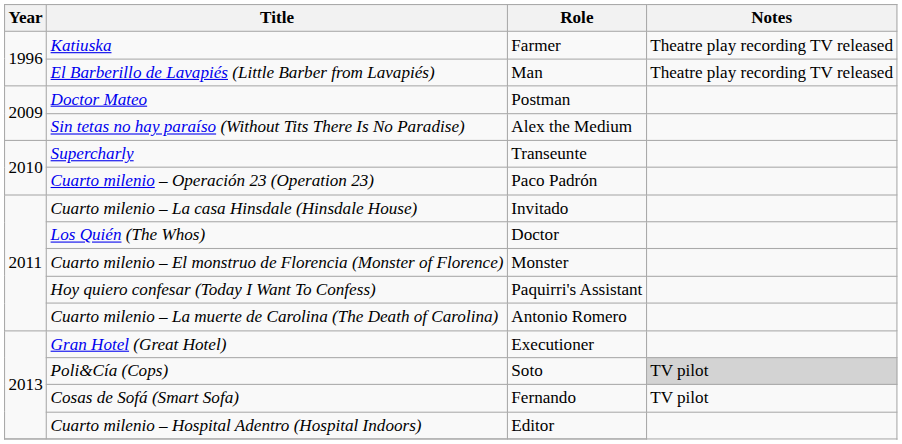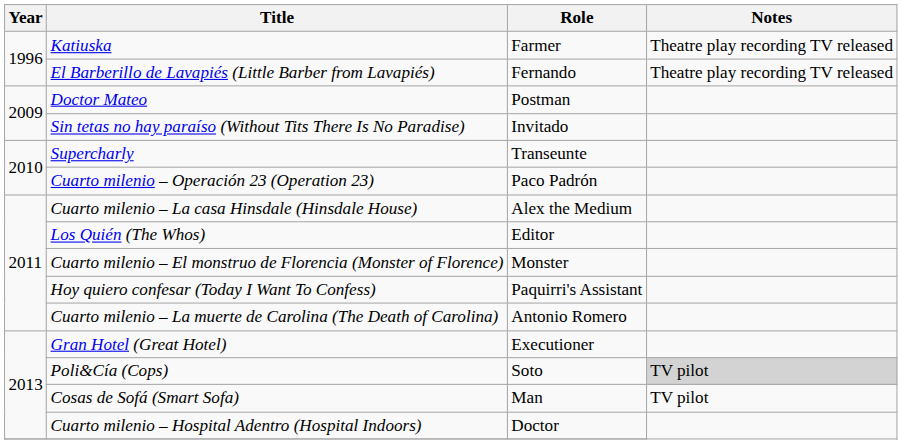 <table class="wikitable plainrowheaders sortable">
 <tr>
 <th scope="col">Year</th>
 <th scope="col">Title</th>
 <th scope="col">Role</th>
 <th scope="col" class="unsortable">Notes</th>
 </tr>
 <tr>
 <td rowspan="2">1996</td>
 <td><em><a href='#'>Katiuska</a></em></td>
 <td>Farmer</td>
 <td>Theatre play recording TV released</td>
 </tr>
 <tr>
 <td><em><a href='#'>El Barberillo de Lavapiés</a> (Little Barber from Lavapiés)</em></td>
-<td>Man</td>
+<td>Fernando</td>
 <td>Theatre play recording TV released</td>
 </tr>
 <tr>
 <td rowspan="2">2009</td>
 <td><em><a href='#'>Doctor Mateo</a></em></td>
 <td>Postman</td>
 <td></td>
 </tr>
 <tr>
 <td><em><a href='#'>Sin tetas no hay paraíso</a> (Without Tits There Is No Paradise)</em></td>
-<td>Alex the Medium</td>
+<td>Invitado</td>
 <td></td>
 </tr>
 <tr>
 <td rowspan="2">2010</td>
 <td><em><a href='#'>Supercharly</a></em></td>
 <td>Transeunte</td>
 <td></td>
 </tr>
 <tr>
 <td><em><a href='#'>Cuarto milenio</a> – Operación 23 (Operation 23)</em></td>
 <td>Paco Padrón</td>
 <td></td>
 </tr>
 <tr>
 <td rowspan="5">2011</td>
 <td><em>Cuarto milenio – La casa Hinsdale (Hinsdale House)</em></td>
-<td>Invitado</td>
+<td>Alex the Medium</td>
 <td></td>
 </tr>
 <tr>
 <td><em><a href='#'>Los Quién</a> (The Whos)</em></td>
-<td>Doctor</td>
+<td>Editor</td>
 <td></td>
 </tr>
 <tr>
 <td><em>Cuarto milenio – El monstruo de Florencia (Monster of Florence)</em></td>
 <td>Monster</td>
 <td></td>
 </tr>
 <tr>
 <td><em>Hoy quiero confesar (Today I Want To Confess)</em></td>
 <td>Paquirri's Assistant</td>
 <td></td>
 </tr>
 <tr>
 <td><em>Cuarto milenio – La muerte de Carolina (The Death of Carolina)</em></td>
 <td>Antonio Romero</td>
 <td></td>
 </tr>
 <tr>
 <td rowspan="4">2013</td>
 <td><em><a href='#'>Gran Hotel</a> (Great Hotel)</em></td>
 <td>Executioner</td>
 <td></td>
 </tr>
 <tr>
 <td><em>Poli&Cía (Cops)</em></td>
 <td>Soto</td>
 <td style="background: lightgrey;">TV pilot</td>
 </tr>
 <tr>
 <td><em>Cosas de Sofá (Smart Sofa)</em></td>
-<td>Fernando</td>
+<td>Man</td>
 <td>TV pilot</td>
 </tr>
 <tr>
 <td><em>Cuarto milenio – Hospital Adentro (Hospital Indoors)</em></td>
-<td>Editor</td>
+<td>Doctor</td>
 </tr>
 <tr>
 </tr>
 </table>
